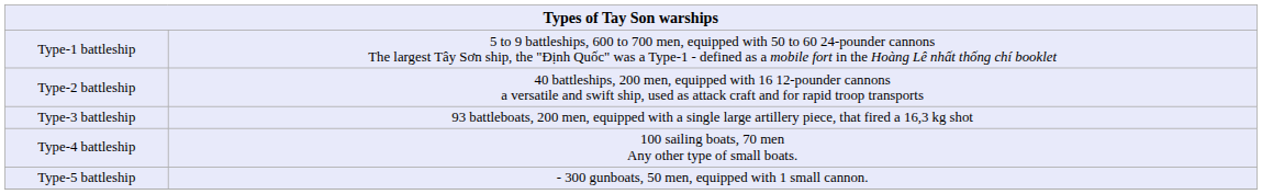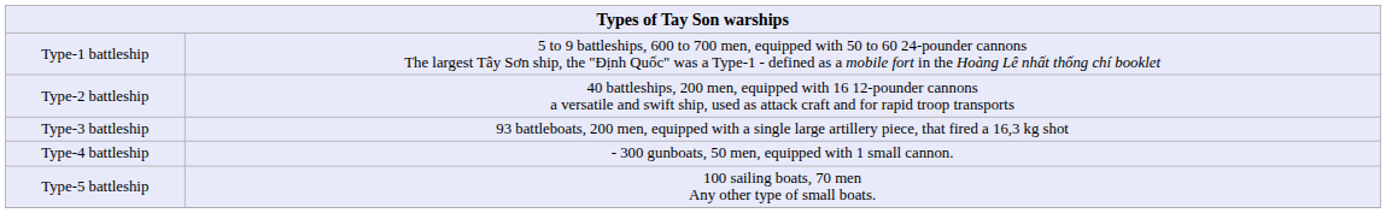 <table class="wikitable" style="text-align:center; width:90%">
 <tr>
 <th colspan="22" style="text-align:center;font-size:110%;background:#E8EAFA;">Types of Tay Son warships</th>
 </tr>
 <tr>
 <td style="text-align:center; background:#E8EAFA; ">Type-1 battleship</td>
 <td style="text-align:center; background:#E8EAFA; ">5 to 9 battleships, 600 to 700 men, equipped with 50 to 60 24-pounder cannons<br>The largest Tây Sơn ship, the "Định Quốc" was a Type-1 - defined as a <em>mobile fort</em> in the <em>Hoàng Lê nhất thống chí booklet</em></td>
 </tr>
 <tr>
 <td style="text-align:center; background:#E8EAFA; ">Type-2 battleship</td>
 <td style="text-align:center; background:#E8EAFA; ">40 battleships, 200 men, equipped with 16 12-pounder cannons<br>a versatile and swift ship, used as attack craft and for rapid troop transports</td>
 </tr>
 <tr>
 <td style="text-align:center; background:#E8EAFA; ">Type-3 battleship</td>
 <td style="text-align:center; background:#E8EAFA; ">93 battleboats, 200 men, equipped with a single large artillery piece, that fired a 16,3 kg shot</td>
 </tr>
 <tr>
 <td style="text-align:center; background:#E8EAFA; ">Type-4 battleship</td>
-<td style="text-align:center; background:#E8EAFA; ">100 sailing boats, 70 men<br>Any other type of small boats.</td>
+<td style="text-align:center; background:#E8EAFA; ">- 300 gunboats, 50 men, equipped with 1 small cannon.</td>
 </tr>
 <tr>
 <td style="text-align:center; background:#E8EAFA; ">Type-5 battleship</td>
-<td style="text-align:center; background:#E8EAFA; ">- 300 gunboats, 50 men, equipped with 1 small cannon.</td>
+<td style="text-align:center; background:#E8EAFA; ">100 sailing boats, 70 men<br>Any other type of small boats.</td>
 </tr>
 <tr>
 </tr>
 </table>
